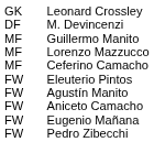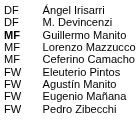 <table cellspacing="0" cellpadding="0" style="font-size:90%; margin:0.2em auto;">
 <tr>
 <th width="25"></th>
 <th width="25"></th>
 </tr>
 <tr>
-<td>GK</td>
+<td>DF</td>
 <td></td>
-<td> Leonard Crossley</td>
+<td> Ángel Irisarri</td>
 </tr>
 <tr>
 <td>DF</td>
 <td></td>
 <td> M. Devincenzi</td>
 </tr>
 <tr>
-<td>MF</td>
+<td><strong>MF</strong></td>
 <td></td>
 <td> Guillermo Manito</td>
 </tr>
 <tr>
 <td>MF</td>
 <td></td>
 <td> Lorenzo Mazzucco</td>
 </tr>
 <tr>
 <td>MF</td>
 <td></td>
 <td> Ceferino Camacho</td>
 </tr>
 <tr>
 <td>FW</td>
 <td></td>
 <td> Eleuterio Pintos</td>
 </tr>
 <tr>
 <td>FW</td>
 <td></td>
 <td> Agustín Manito</td>
 </tr>
 <tr>
 <td>FW</td>
 <td></td>
-<td> Aniceto Camacho</td>
-</tr>
-<tr>
-<td>FW</td>
-<td></td>
 <td> Eugenio Mañana</td>
 </tr>
 <tr>
 <td>FW</td>
 <td></td>
 <td> Pedro Zibecchi</td>
 </tr>
 </table>
